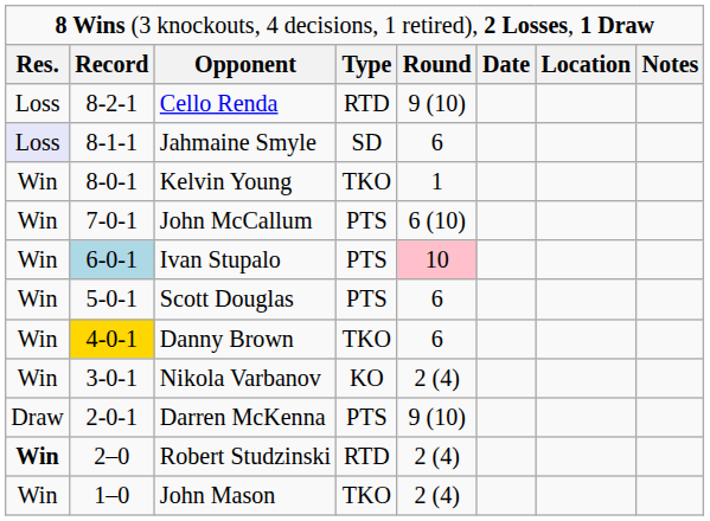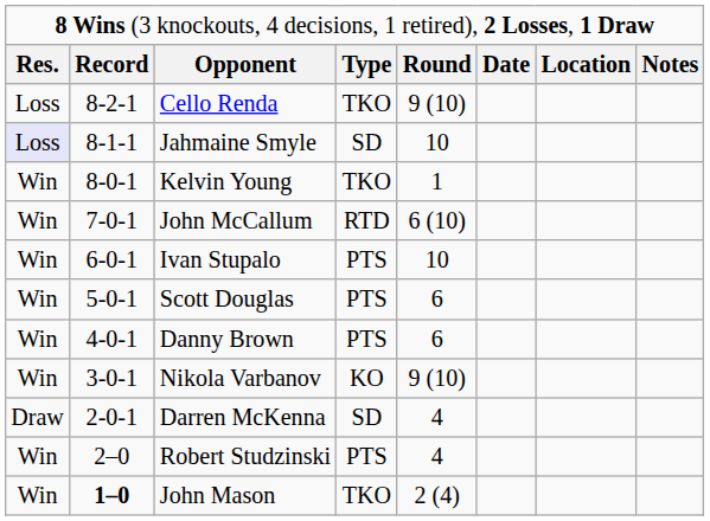 <table class="wikitable" style="text-align:center; font-size:95%">
 <tr>
 <td style="text-align:center;" colspan=9><strong>8 Wins</strong> (3 knockouts, 4 decisions, 1 retired), <strong>2 Losses</strong>, <strong>1 Draw</strong></td>
 </tr>
 <tr style="text-align:center;background:#e3e3e3">
 <th>Res.</th>
 <th>Record</th>
 <th>Opponent</th>
 <th>Type</th>
 <th>Round</th>
 <th>Date</th>
 <th>Location</th>
 <th>Notes</th>
 </tr>
 <tr align=center>
 <td>Loss</td>
 <td>8-2-1</td>
 <td align=left> <a href='#'>Cello Renda</a></td>
-<td>RTD</td>
+<td>TKO</td>
 <td>9 (10)</td>
 <td></td>
 <td align=left></td>
 <td align=left></td>
 </tr>
 <tr align=center>
 <td style="background: lavender;">Loss</td>
 <td>8-1-1</td>
 <td align=left> Jahmaine Smyle</td>
 <td>SD</td>
-<td>6</td>
+<td>10</td>
 <td></td>
 <td align=left></td>
 <td align=left></td>
 </tr>
 <tr align=center>
 <td>Win</td>
 <td>8-0-1</td>
 <td align=left> Kelvin Young</td>
 <td>TKO</td>
 <td>1</td>
 <td></td>
 <td align=left></td>
 <td align=left></td>
 </tr>
 <tr align=center>
 <td>Win</td>
 <td>7-0-1</td>
 <td align=left> John McCallum</td>
-<td>PTS</td>
+<td>RTD</td>
 <td>6 (10)</td>
 <td></td>
 <td align=left></td>
 <td align=left></td>
 </tr>
 <tr align=center>
 <td>Win</td>
-<td style="background: lightblue;">6-0-1</td>
+<td>6-0-1</td>
 <td align=left> Ivan Stupalo</td>
 <td>PTS</td>
-<td style="background: pink;">10</td>
+<td>10</td>
 <td></td>
 <td align=left></td>
 <td align=left></td>
 </tr>
 <tr align=center>
 <td>Win</td>
 <td>5-0-1</td>
 <td align=left> Scott Douglas</td>
 <td>PTS</td>
 <td>6</td>
 <td></td>
 <td align=left></td>
 <td> </td>
 </tr>
 <tr align=center>
 <td>Win</td>
-<td style="background: gold;">4-0-1</td>
+<td>4-0-1</td>
 <td align=left> Danny Brown</td>
-<td>TKO</td>
+<td>PTS</td>
 <td>6</td>
 <td></td>
 <td align=left></td>
 <td></td>
 </tr>
 <tr align=center>
 <td>Win</td>
 <td>3-0-1</td>
 <td align=left> Nikola Varbanov</td>
 <td>KO</td>
-<td>2 (4)</td>
+<td>9 (10)</td>
 <td></td>
 <td align=left></td>
 <td></td>
 </tr>
 <tr align=center>
 <td>Draw</td>
 <td>2-0-1</td>
 <td align=left> Darren McKenna</td>
-<td>PTS</td>
-<td>9 (10)</td>
-<td></td>
-<td align=left></td>
-<td></td>
-</tr>
-<tr align=center>
-<td><strong>Win</strong></td>
-<td>2–0</td>
-<td align=left> Robert Studzinski</td>
-<td>RTD</td>
-<td>2 (4)</td>
+<td>SD</td>
+<td>4</td>
 <td></td>
 <td align=left></td>
 <td></td>
 </tr>
 <tr align=center>
 <td>Win</td>
-<td>1–0</td>
+<td>2–0</td>
+<td align=left> Robert Studzinski</td>
+<td>PTS</td>
+<td>4</td>
+<td></td>
+<td align=left></td>
+<td></td>
+</tr>
+<tr align=center>
+<td>Win</td>
+<td><strong>1–0</strong></td>
 <td align=left> John Mason</td>
 <td>TKO</td>
 <td>2 (4)</td>
 <td></td>
 <td align=left></td>
 <td align=left></td>
 </tr>
 </table>
